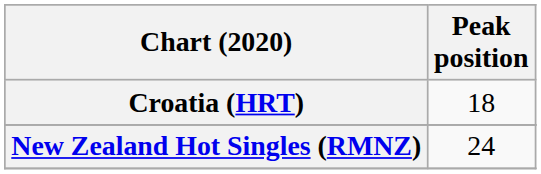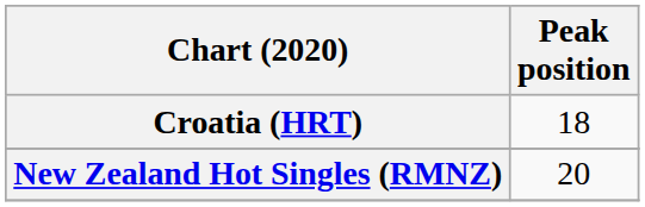 <table class="wikitable sortable plainrowheaders" style="text-align:center">
 <tr>
 <th scope="col">Chart (2020)</th>
 <th scope="col">Peak<br>position</th>
 </tr>
 <tr>
 <th scope="row">Croatia (<a href='#'>HRT</a>)</th>
 <td>18</td>
 </tr>
 <tr>
 </tr>
 <tr>
 <th scope="row"><a href='#'>New Zealand Hot Singles</a> (<a href='#'>RMNZ</a>)</th>
-<td>24</td>
+<td>20</td>
 </tr>
 <tr>
 </tr>
 </table>
